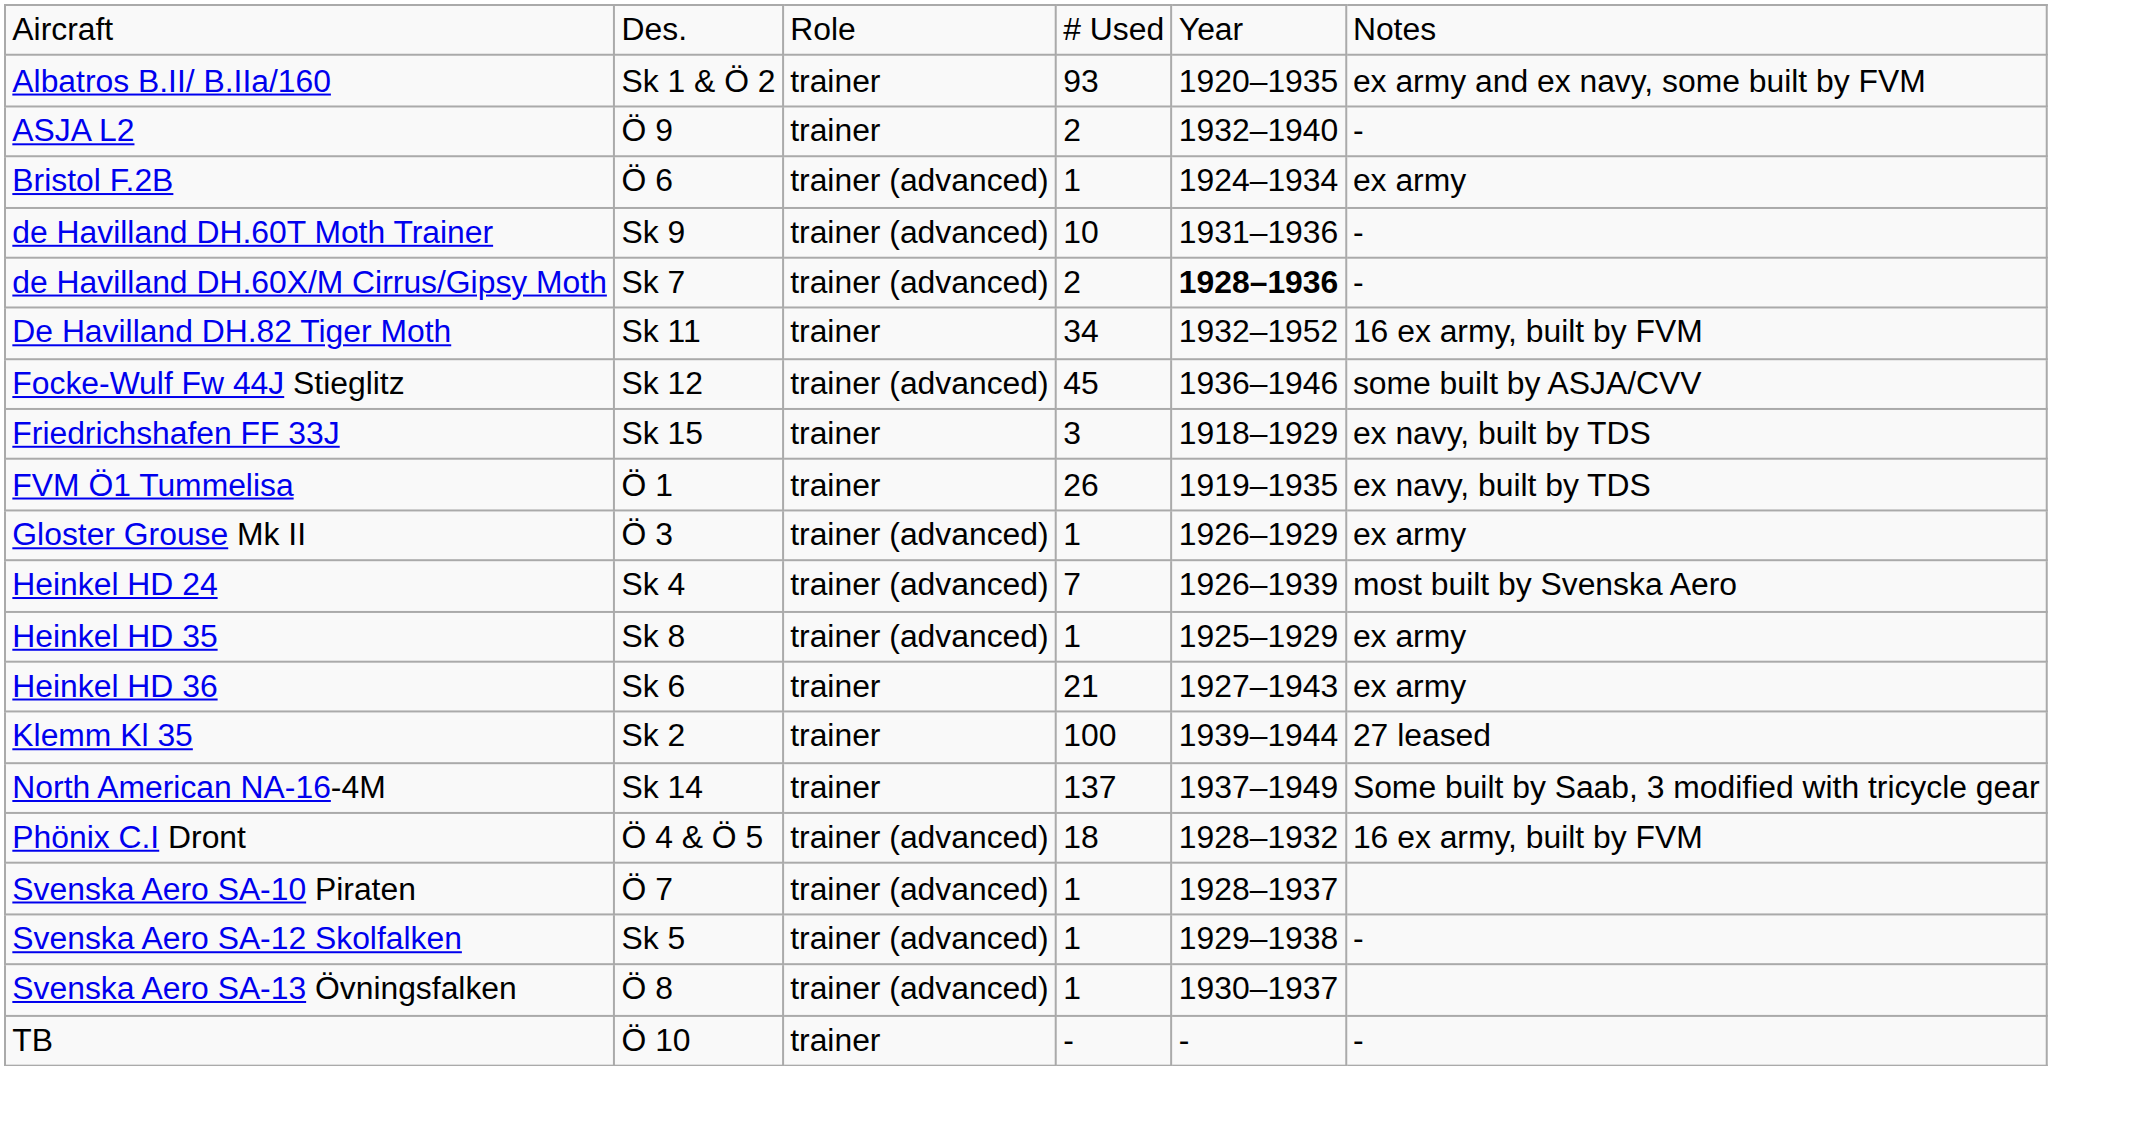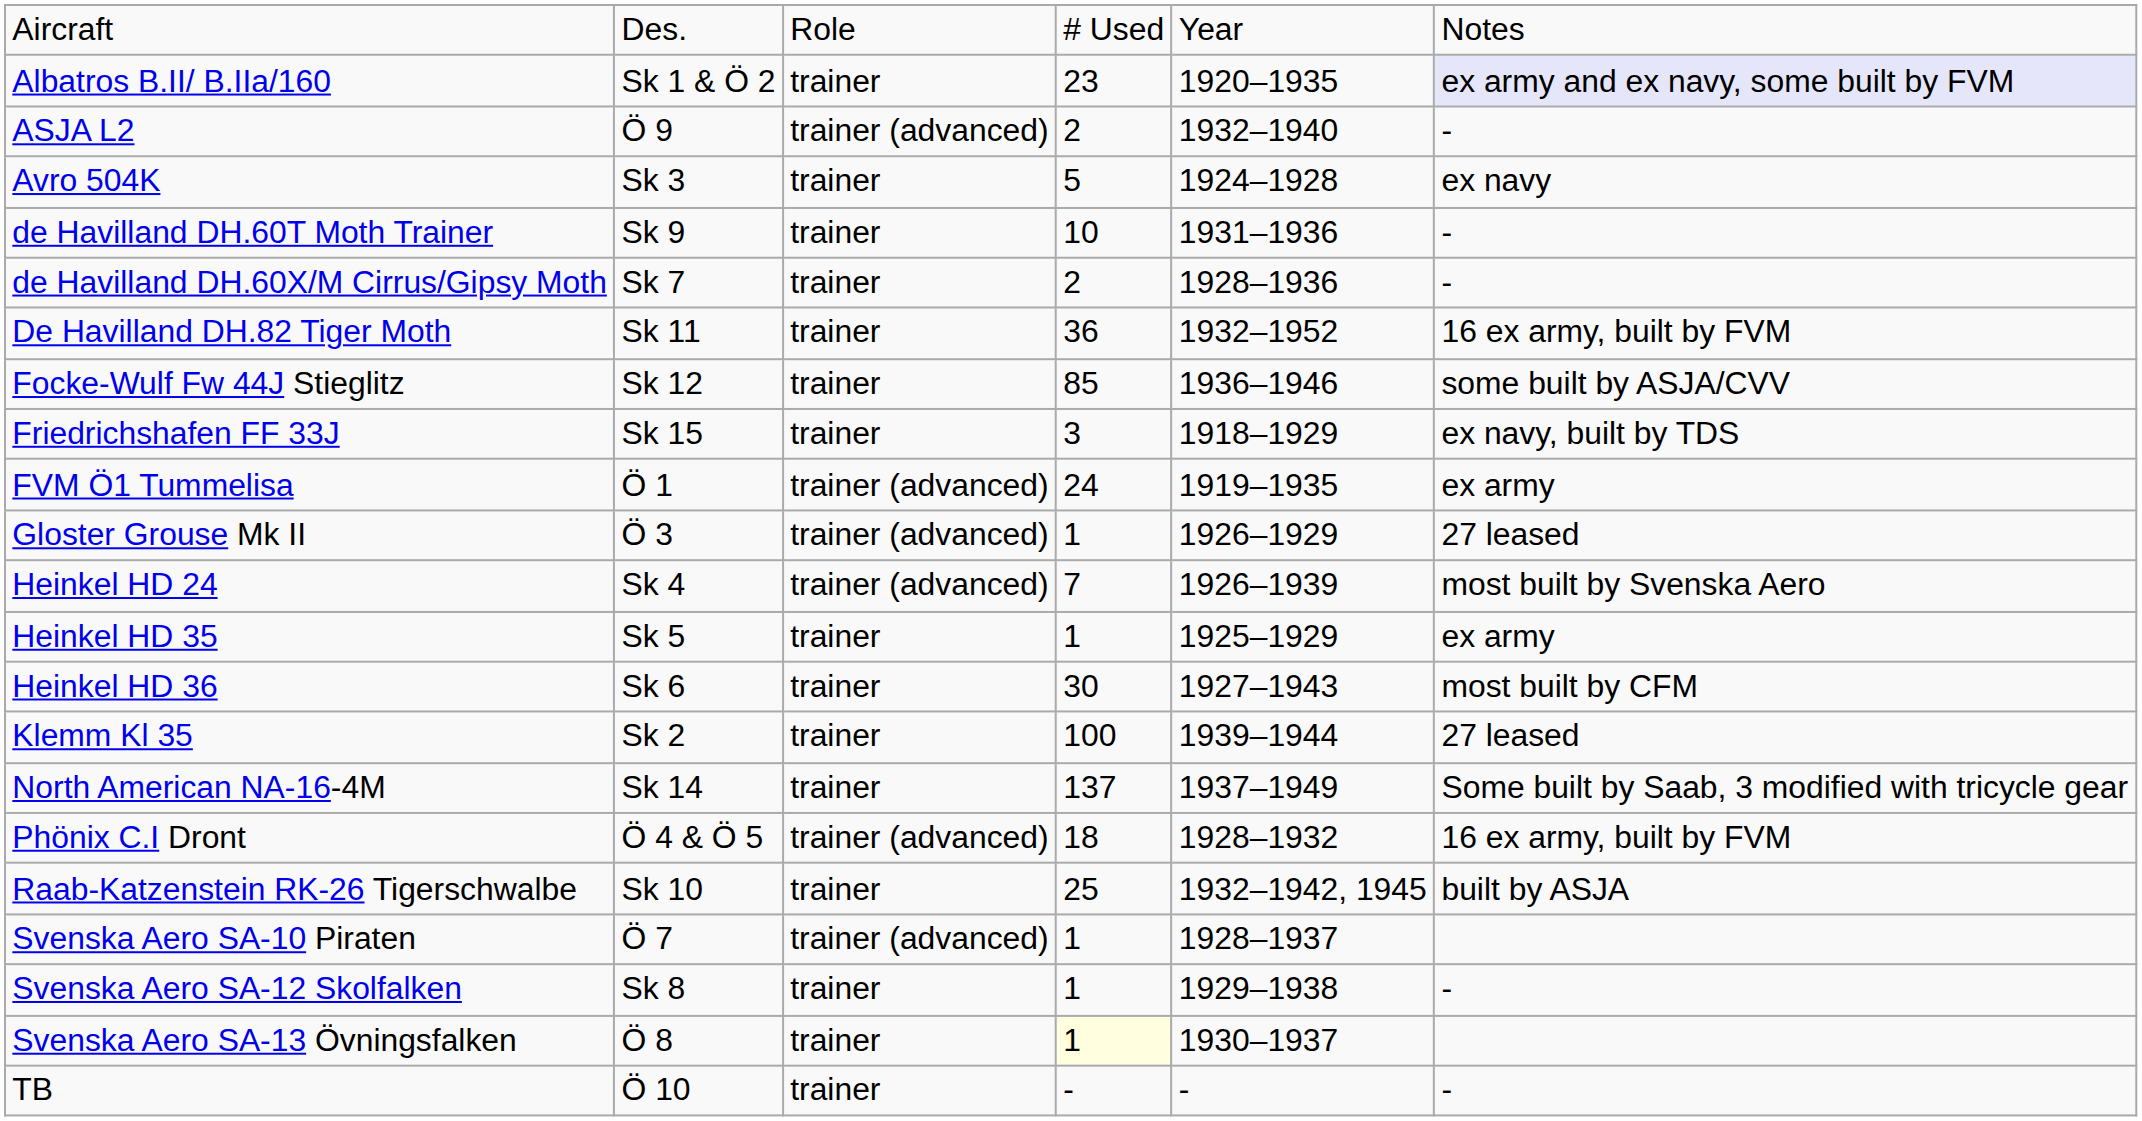 <table class="wikitable sortable">
 <tr>
 <td>Aircraft</td>
 <td>Des.</td>
 <td>Role</td>
 <td># Used</td>
 <td>Year</td>
 <td>Notes</td>
 </tr>
 <tr>
 <td><a href='#'>Albatros B.II/ B.IIa/160</a></td>
 <td>Sk 1 & Ö 2</td>
 <td>trainer</td>
-<td>93</td>
+<td>23</td>
 <td>1920–1935</td>
-<td>ex army and ex navy, some built by FVM</td>
+<td style="background: lavender;">ex army and ex navy, some built by FVM</td>
 </tr>
 <tr>
 <td><a href='#'>ASJA L2</a></td>
 <td>Ö 9</td>
-<td>trainer</td>
+<td>trainer (advanced)</td>
 <td>2</td>
 <td>1932–1940</td>
 <td>-</td>
 </tr>
 <tr>
-<td><a href='#'>Bristol F.2B</a></td>
-<td>Ö 6</td>
-<td>trainer (advanced)</td>
-<td>1</td>
-<td>1924–1934</td>
-<td>ex army</td>
+<td><a href='#'>Avro 504K</a></td>
+<td>Sk 3</td>
+<td>trainer</td>
+<td>5</td>
+<td>1924–1928</td>
+<td>ex navy</td>
 </tr>
 <tr>
 <td><a href='#'>de Havilland  DH.60T Moth Trainer</a></td>
 <td>Sk 9</td>
-<td>trainer (advanced)</td>
+<td>trainer</td>
 <td>10</td>
 <td>1931–1936</td>
 <td>-</td>
 </tr>
 <tr>
 <td><a href='#'>de Havilland DH.60X/M Cirrus/Gipsy Moth</a></td>
 <td>Sk 7</td>
-<td>trainer (advanced)</td>
+<td>trainer</td>
 <td>2</td>
-<td><strong>1928–1936</strong></td>
+<td>1928–1936</td>
 <td>-</td>
 </tr>
 <tr>
 <td><a href='#'>De Havilland DH.82 Tiger Moth</a></td>
 <td>Sk 11</td>
 <td>trainer</td>
-<td>34</td>
+<td>36</td>
 <td>1932–1952</td>
 <td>16 ex army, built by FVM</td>
 </tr>
 <tr>
 <td><a href='#'>Focke-Wulf Fw 44J</a> Stieglitz</td>
 <td>Sk 12</td>
-<td>trainer (advanced)</td>
-<td>45</td>
+<td>trainer</td>
+<td>85</td>
 <td>1936–1946</td>
 <td>some built by ASJA/CVV</td>
 </tr>
 <tr>
 <td><a href='#'>Friedrichshafen FF 33J</a></td>
 <td>Sk 15</td>
 <td>trainer</td>
 <td>3</td>
 <td>1918–1929</td>
 <td>ex navy, built by TDS</td>
 </tr>
 <tr>
 <td><a href='#'>FVM Ö1 Tummelisa</a></td>
 <td>Ö 1</td>
-<td>trainer</td>
-<td>26</td>
+<td>trainer (advanced)</td>
+<td>24</td>
 <td>1919–1935</td>
-<td>ex navy, built by TDS</td>
+<td>ex army</td>
 </tr>
 <tr>
 <td><a href='#'>Gloster Grouse</a> Mk II</td>
 <td>Ö 3</td>
 <td>trainer (advanced)</td>
 <td>1</td>
 <td>1926–1929</td>
-<td>ex army</td>
+<td>27 leased</td>
 </tr>
 <tr>
 <td><a href='#'>Heinkel HD 24</a></td>
 <td>Sk 4</td>
 <td>trainer (advanced)</td>
 <td>7</td>
 <td>1926–1939</td>
 <td>most built by Svenska Aero</td>
 </tr>
 <tr>
 <td><a href='#'>Heinkel HD 35</a></td>
-<td>Sk 8</td>
-<td>trainer (advanced)</td>
+<td>Sk 5</td>
+<td>trainer</td>
 <td>1</td>
 <td>1925–1929</td>
 <td>ex army</td>
 </tr>
 <tr>
 <td><a href='#'>Heinkel HD 36</a></td>
 <td>Sk 6</td>
 <td>trainer</td>
-<td>21</td>
+<td>30</td>
 <td>1927–1943</td>
-<td>ex army</td>
+<td>most built by CFM</td>
 </tr>
 <tr>
 <td><a href='#'>Klemm Kl 35</a></td>
 <td>Sk 2</td>
 <td>trainer</td>
 <td>100</td>
 <td>1939–1944</td>
 <td>27 leased</td>
 </tr>
 <tr>
 <td><a href='#'>North American NA-16</a>-4M</td>
 <td>Sk 14</td>
 <td>trainer</td>
 <td>137</td>
 <td>1937–1949</td>
 <td>Some built by Saab, 3 modified with tricycle gear</td>
 </tr>
 <tr>
 <td><a href='#'>Phönix C.I</a> Dront</td>
 <td>Ö 4 & Ö 5</td>
 <td>trainer (advanced)</td>
 <td>18</td>
 <td>1928–1932</td>
 <td>16 ex army, built by FVM</td>
 </tr>
 <tr>
+<td><a href='#'>Raab-Katzenstein RK-26</a> Tigerschwalbe</td>
+<td>Sk 10</td>
+<td>trainer</td>
+<td>25</td>
+<td>1932–1942, 1945</td>
+<td>built by ASJA</td>
+</tr>
+<tr>
 <td><a href='#'>Svenska Aero SA-10</a> Piraten</td>
 <td>Ö 7</td>
 <td>trainer (advanced)</td>
 <td>1</td>
 <td>1928–1937</td>
 <td></td>
 </tr>
 <tr>
 <td><a href='#'>Svenska Aero SA-12 Skolfalken</a></td>
-<td>Sk 5</td>
-<td>trainer (advanced)</td>
+<td>Sk 8</td>
+<td>trainer</td>
 <td>1</td>
 <td>1929–1938</td>
 <td>-</td>
 </tr>
 <tr>
 <td><a href='#'>Svenska Aero SA-13</a> Övningsfalken</td>
 <td>Ö 8</td>
-<td>trainer (advanced)</td>
-<td>1</td>
+<td>trainer</td>
+<td style="background: lightyellow;">1</td>
 <td>1930–1937</td>
 <td></td>
 </tr>
 <tr>
 <td>TB</td>
 <td>Ö 10</td>
 <td>trainer</td>
 <td>-</td>
 <td>-</td>
 <td>-</td>
 </tr>
 </table>
